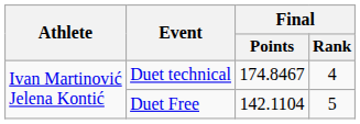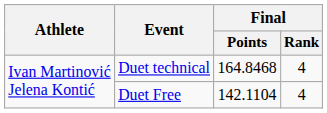 <table class="wikitable" style="font-size:90%;">
 <tr>
 <th rowspan=2>Athlete</th>
 <th rowspan=2>Event</th>
 <th colspan=2>Final</th>
 </tr>
 <tr style="font-size:95%">
 <th>Points</th>
 <th>Rank</th>
 </tr>
 <tr align=center>
 <td align=left rowspan=2><a href='#'>Ivan Martinović</a><br><a href='#'>Jelena Kontić</a></td>
 <td align=left><a href='#'>Duet technical</a></td>
-<td>174.8467</td>
+<td>164.8468</td>
 <td>4</td>
 </tr>
 <tr align=center>
 <td align=left><a href='#'>Duet Free</a></td>
 <td>142.1104</td>
-<td>5</td>
+<td>4</td>
 </tr>
 </table>
